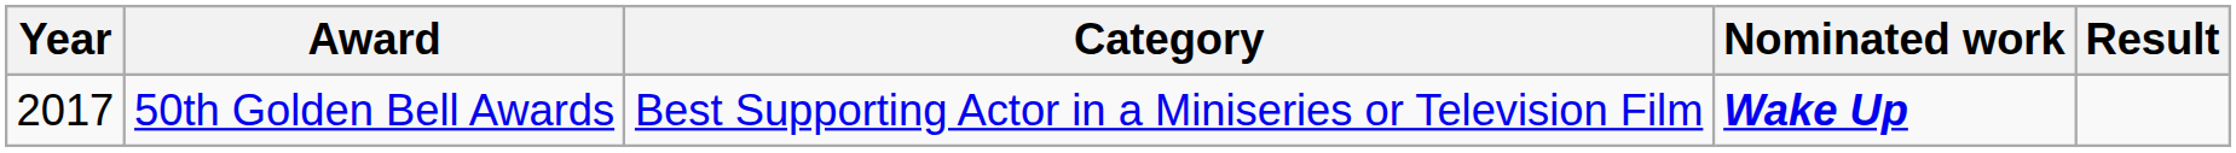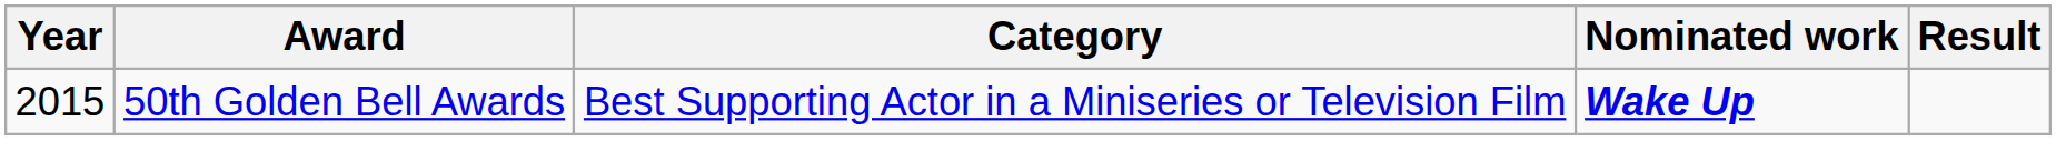 <table class="wikitable sortable">
 <tr>
 <th>Year</th>
 <th>Award</th>
 <th>Category</th>
 <th>Nominated work</th>
 <th>Result</th>
 </tr>
 <tr>
-<td>2017</td>
+<td>2015</td>
 <td><a href='#'>50th Golden Bell Awards</a></td>
 <td><a href='#'>Best Supporting Actor in a Miniseries or Television Film</a></td>
 <td><strong><em><a href='#'>Wake Up</a></em></strong></td>
 <td></td>
 </tr>
 </table>
